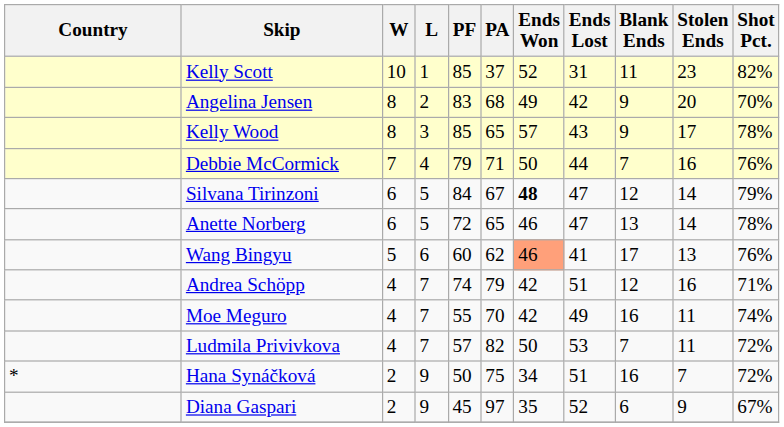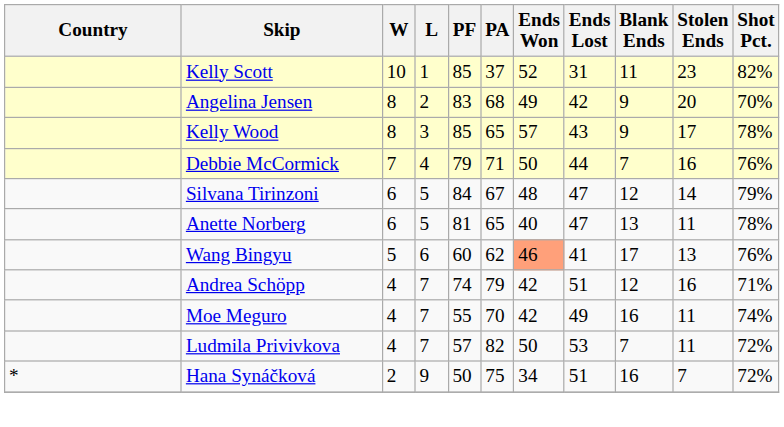 <table class="wikitable">
 <tr>
 <th bgcolor="#efefef" width="140">Country</th>
 <th bgcolor="#efefef" width="160">Skip</th>
 <th bgcolor="#efefef" width="20">W</th>
 <th bgcolor="#efefef" width="20">L</th>
 <th bgcolor="#efefef" width="20">PF</th>
 <th bgcolor="#efefef" width="20">PA</th>
 <th bgcolor="#efefef" width="20">Ends <br> Won</th>
 <th bgcolor="#efefef" width="20">Ends <br> Lost</th>
 <th bgcolor="#efefef" width="20">Blank <br> Ends</th>
 <th bgcolor="#efefef" width="20">Stolen <br> Ends</th>
 <th bgcolor="#efefef" width="20">Shot <br> Pct.</th>
 </tr>
 <tr bgcolor="#ffffcc">
 <td></td>
 <td><a href='#'>Kelly Scott</a></td>
 <td>10</td>
 <td>1</td>
 <td>85</td>
 <td>37</td>
 <td>52</td>
 <td>31</td>
 <td>11</td>
 <td>23</td>
 <td>82%</td>
 </tr>
 <tr bgcolor="#ffffcc">
 <td></td>
 <td><a href='#'>Angelina Jensen</a></td>
 <td>8</td>
 <td>2</td>
 <td>83</td>
 <td>68</td>
 <td>49</td>
 <td>42</td>
 <td>9</td>
 <td>20</td>
 <td>70%</td>
 </tr>
 <tr bgcolor="#ffffcc">
 <td></td>
 <td><a href='#'>Kelly Wood</a></td>
 <td>8</td>
 <td>3</td>
 <td>85</td>
 <td>65</td>
 <td>57</td>
 <td>43</td>
 <td>9</td>
 <td>17</td>
 <td>78%</td>
 </tr>
 <tr bgcolor="#ffffcc">
 <td></td>
 <td><a href='#'>Debbie McCormick</a></td>
 <td>7</td>
 <td>4</td>
 <td>79</td>
 <td>71</td>
 <td>50</td>
 <td>44</td>
 <td>7</td>
 <td>16</td>
 <td>76%</td>
 </tr>
 <tr>
 <td></td>
 <td><a href='#'>Silvana Tirinzoni</a></td>
 <td>6</td>
 <td>5</td>
 <td>84</td>
 <td>67</td>
-<td><strong>48</strong></td>
+<td>48</td>
 <td>47</td>
 <td>12</td>
 <td>14</td>
 <td>79%</td>
 </tr>
 <tr>
 <td></td>
 <td><a href='#'>Anette Norberg</a></td>
 <td>6</td>
 <td>5</td>
-<td>72</td>
+<td>81</td>
 <td>65</td>
-<td>46</td>
+<td>40</td>
 <td>47</td>
 <td>13</td>
-<td>14</td>
+<td>11</td>
 <td>78%</td>
 </tr>
 <tr>
 <td></td>
 <td><a href='#'>Wang Bingyu</a></td>
 <td>5</td>
 <td>6</td>
 <td>60</td>
 <td>62</td>
 <td style="background: lightsalmon;">46</td>
 <td>41</td>
 <td>17</td>
 <td>13</td>
 <td>76%</td>
 </tr>
 <tr>
 <td></td>
 <td><a href='#'>Andrea Schöpp</a></td>
 <td>4</td>
 <td>7</td>
 <td>74</td>
 <td>79</td>
 <td>42</td>
 <td>51</td>
 <td>12</td>
 <td>16</td>
 <td>71%</td>
 </tr>
 <tr>
 <td></td>
 <td><a href='#'>Moe Meguro</a></td>
 <td>4</td>
 <td>7</td>
 <td>55</td>
 <td>70</td>
 <td>42</td>
 <td>49</td>
 <td>16</td>
 <td>11</td>
 <td>74%</td>
 </tr>
 <tr>
 <td></td>
 <td><a href='#'>Ludmila Privivkova</a></td>
 <td>4</td>
 <td>7</td>
 <td>57</td>
 <td>82</td>
 <td>50</td>
 <td>53</td>
 <td>7</td>
 <td>11</td>
 <td>72%</td>
 </tr>
 <tr>
 <td>*</td>
 <td><a href='#'>Hana Synáčková</a></td>
 <td>2</td>
 <td>9</td>
 <td>50</td>
 <td>75</td>
 <td>34</td>
 <td>51</td>
 <td>16</td>
 <td>7</td>
 <td>72%</td>
 </tr>
 <tr>
-<td></td>
-<td><a href='#'>Diana Gaspari</a></td>
-<td>2</td>
-<td>9</td>
-<td>45</td>
-<td>97</td>
-<td>35</td>
-<td>52</td>
-<td>6</td>
-<td>9</td>
-<td>67%</td>
-</tr>
-<tr>
 </tr>
 </table>
